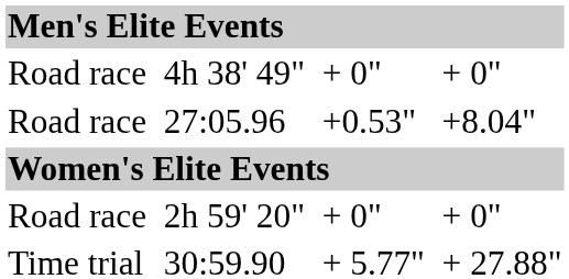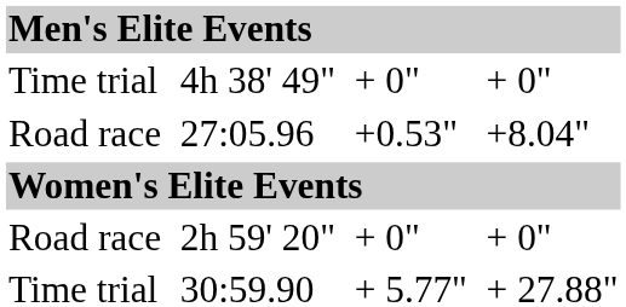 <table>
 <tr bgcolor="#cccccc">
 <td colspan=7><strong>Men's Elite Events</strong></td>
 </tr>
 <tr>
-<td>Road race<br></td>
+<td>Time trial<br></td>
 <td></td>
 <td>4h 38' 49"</td>
 <td></td>
 <td>+ 0"</td>
 <td></td>
 <td>+ 0"</td>
 </tr>
 <tr>
 <td>Road race<br></td>
 <td></td>
 <td>27:05.96</td>
 <td></td>
 <td>+0.53"</td>
 <td></td>
 <td>+8.04"</td>
 </tr>
 <tr bgcolor="#cccccc">
 <td colspan=7><strong>Women's Elite Events</strong></td>
 </tr>
 <tr>
 <td>Road race<br></td>
 <td></td>
 <td>2h 59' 20"</td>
 <td></td>
 <td>+ 0"</td>
 <td></td>
 <td>+ 0"</td>
 </tr>
 <tr>
 <td>Time trial<br></td>
 <td></td>
 <td>30:59.90</td>
 <td></td>
 <td>+ 5.77"</td>
 <td></td>
 <td>+ 27.88"</td>
 </tr>
 </table>
